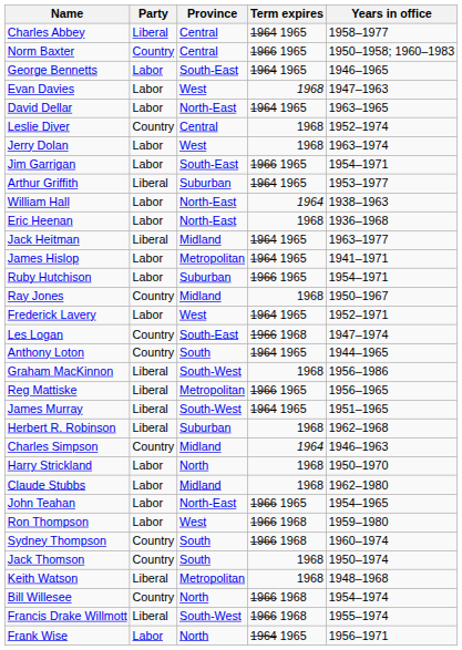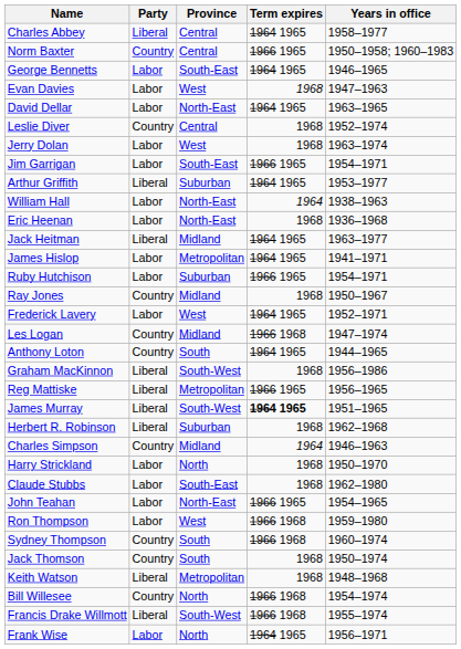 <table class="wikitable sortable">
 <tr>
 <th><strong>Name</strong></th>
 <th><strong>Party</strong></th>
 <th><strong>Province</strong></th>
 <th><strong>Term expires</strong></th>
 <th><strong>Years in office</strong></th>
 </tr>
 <tr>
 <td><a href='#'>Charles Abbey</a></td>
 <td><a href='#'>Liberal</a></td>
 <td><a href='#'>Central</a></td>
 <td><s>1964</s> 1965</td>
 <td>1958–1977</td>
 </tr>
 <tr>
 <td><a href='#'>Norm Baxter</a></td>
 <td><a href='#'>Country</a></td>
 <td><a href='#'>Central</a></td>
 <td><s>1966</s> 1965</td>
 <td>1950–1958; 1960–1983</td>
 </tr>
 <tr>
 <td><a href='#'>George Bennetts</a></td>
 <td><a href='#'>Labor</a></td>
 <td><a href='#'>South-East</a></td>
 <td><s>1964</s> 1965</td>
 <td>1946–1965</td>
 </tr>
 <tr>
 <td><a href='#'>Evan Davies</a></td>
 <td>Labor</td>
 <td><a href='#'>West</a></td>
 <td align=right><em>1968</em></td>
 <td>1947–1963</td>
 </tr>
 <tr>
 <td><a href='#'>David Dellar</a></td>
 <td>Labor</td>
 <td><a href='#'>North-East</a></td>
 <td><s>1964</s> 1965</td>
 <td>1963–1965</td>
 </tr>
 <tr>
 <td><a href='#'>Leslie Diver</a></td>
 <td>Country</td>
 <td><a href='#'>Central</a></td>
 <td align=right>1968</td>
 <td>1952–1974</td>
 </tr>
 <tr>
 <td><a href='#'>Jerry Dolan</a></td>
 <td>Labor</td>
 <td><a href='#'>West</a></td>
 <td align=right>1968</td>
 <td>1963–1974</td>
 </tr>
 <tr>
 <td><a href='#'>Jim Garrigan</a></td>
 <td>Labor</td>
 <td><a href='#'>South-East</a></td>
 <td><s>1966</s> 1965</td>
 <td>1954–1971</td>
 </tr>
 <tr>
 <td><a href='#'>Arthur Griffith</a></td>
 <td>Liberal</td>
 <td><a href='#'>Suburban</a></td>
 <td><s>1964</s> 1965</td>
 <td>1953–1977</td>
 </tr>
 <tr>
 <td><a href='#'>William Hall</a></td>
 <td>Labor</td>
 <td><a href='#'>North-East</a></td>
 <td align=right><em>1964</em></td>
 <td>1938–1963</td>
 </tr>
 <tr>
 <td><a href='#'>Eric Heenan</a></td>
 <td>Labor</td>
 <td><a href='#'>North-East</a></td>
 <td align=right>1968</td>
 <td>1936–1968</td>
 </tr>
 <tr>
 <td><a href='#'>Jack Heitman</a></td>
 <td>Liberal</td>
 <td><a href='#'>Midland</a></td>
 <td><s>1964</s> 1965</td>
 <td>1963–1977</td>
 </tr>
 <tr>
 <td><a href='#'>James Hislop</a></td>
 <td>Labor</td>
 <td><a href='#'>Metropolitan</a></td>
 <td><s>1964</s> 1965</td>
 <td>1941–1971</td>
 </tr>
 <tr>
 <td><a href='#'>Ruby Hutchison</a></td>
 <td>Labor</td>
 <td><a href='#'>Suburban</a></td>
 <td><s>1966</s> 1965</td>
 <td>1954–1971</td>
 </tr>
 <tr>
 <td><a href='#'>Ray Jones</a></td>
 <td>Country</td>
 <td><a href='#'>Midland</a></td>
 <td align=right>1968</td>
 <td>1950–1967</td>
 </tr>
 <tr>
 <td><a href='#'>Frederick Lavery</a></td>
 <td>Labor</td>
 <td><a href='#'>West</a></td>
 <td><s>1964</s> 1965</td>
 <td>1952–1971</td>
 </tr>
 <tr>
 <td><a href='#'>Les Logan</a></td>
 <td>Country</td>
-<td><a href='#'>South-East</a></td>
+<td><a href='#'>Midland</a></td>
 <td><s>1966</s> 1968</td>
 <td>1947–1974</td>
 </tr>
 <tr>
 <td><a href='#'>Anthony Loton</a></td>
 <td>Country</td>
 <td><a href='#'>South</a></td>
 <td><s>1964</s> 1965</td>
 <td>1944–1965</td>
 </tr>
 <tr>
 <td><a href='#'>Graham MacKinnon</a></td>
 <td>Liberal</td>
 <td><a href='#'>South-West</a></td>
 <td align=right>1968</td>
 <td>1956–1986</td>
 </tr>
 <tr>
 <td><a href='#'>Reg Mattiske</a></td>
 <td>Liberal</td>
 <td><a href='#'>Metropolitan</a></td>
 <td><s>1966</s> 1965</td>
 <td>1956–1965</td>
 </tr>
 <tr>
 <td><a href='#'>James Murray</a></td>
 <td>Liberal</td>
 <td><a href='#'>South-West</a></td>
-<td><s>1964</s> 1965</td>
+<td><strong><s>1964</s> 1965</strong></td>
 <td>1951–1965</td>
 </tr>
 <tr>
 <td><a href='#'>Herbert R. Robinson</a></td>
 <td>Liberal</td>
 <td><a href='#'>Suburban</a></td>
 <td align=right>1968</td>
 <td>1962–1968</td>
 </tr>
 <tr>
 <td><a href='#'>Charles Simpson</a></td>
 <td>Country</td>
 <td><a href='#'>Midland</a></td>
 <td align=right><em>1964</em></td>
 <td>1946–1963</td>
 </tr>
 <tr>
 <td><a href='#'>Harry Strickland</a></td>
 <td>Labor</td>
 <td><a href='#'>North</a></td>
 <td align=right>1968</td>
 <td>1950–1970</td>
 </tr>
 <tr>
 <td><a href='#'>Claude Stubbs</a></td>
 <td>Labor</td>
-<td><a href='#'>Midland</a></td>
+<td><a href='#'>South-East</a></td>
 <td align=right>1968</td>
 <td>1962–1980</td>
 </tr>
 <tr>
 <td><a href='#'>John Teahan</a></td>
 <td>Labor</td>
 <td><a href='#'>North-East</a></td>
 <td><s>1966</s> 1965</td>
 <td>1954–1965</td>
 </tr>
 <tr>
 <td><a href='#'>Ron Thompson</a></td>
 <td>Labor</td>
 <td><a href='#'>West</a></td>
 <td><s>1966</s> 1968</td>
 <td>1959–1980</td>
 </tr>
 <tr>
 <td><a href='#'>Sydney Thompson</a></td>
 <td>Country</td>
 <td><a href='#'>South</a></td>
 <td><s>1966</s> 1968</td>
 <td>1960–1974</td>
 </tr>
 <tr>
 <td><a href='#'>Jack Thomson</a></td>
 <td>Country</td>
 <td><a href='#'>South</a></td>
 <td align=right>1968</td>
 <td>1950–1974</td>
 </tr>
 <tr>
 <td><a href='#'>Keith Watson</a></td>
 <td>Liberal</td>
 <td><a href='#'>Metropolitan</a></td>
 <td align=right>1968</td>
 <td>1948–1968</td>
 </tr>
 <tr>
 <td><a href='#'>Bill Willesee</a></td>
 <td>Country</td>
 <td><a href='#'>North</a></td>
 <td><s>1966</s> 1968</td>
 <td>1954–1974</td>
 </tr>
 <tr>
 <td><a href='#'>Francis Drake Willmott</a></td>
 <td>Liberal</td>
 <td><a href='#'>South-West</a></td>
 <td><s>1966</s> 1968</td>
 <td>1955–1974</td>
 </tr>
 <tr>
 <td><a href='#'>Frank Wise</a></td>
 <td><a href='#'>Labor</a></td>
 <td><a href='#'>North</a></td>
 <td><s>1964</s> 1965</td>
 <td>1956–1971</td>
 </tr>
 </table>
